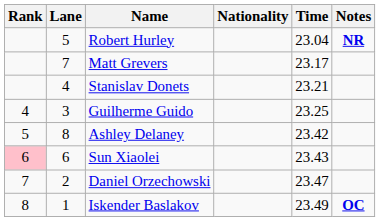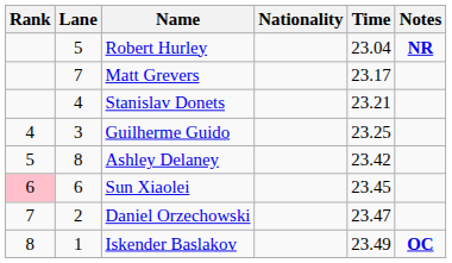 <table class="wikitable sortable" style="text-align:center">
 <tr>
 <th>Rank</th>
 <th>Lane</th>
 <th>Name</th>
 <th>Nationality</th>
 <th>Time</th>
 <th>Notes</th>
 </tr>
 <tr>
 <td></td>
 <td>5</td>
 <td align=left><a href='#'>Robert Hurley</a></td>
 <td align=left></td>
 <td>23.04</td>
 <td><strong><a href='#'>NR</a></strong></td>
 </tr>
 <tr>
 <td></td>
 <td>7</td>
 <td align=left><a href='#'>Matt Grevers</a></td>
 <td align=left></td>
 <td>23.17</td>
 <td></td>
 </tr>
 <tr>
 <td></td>
 <td>4</td>
 <td align=left><a href='#'>Stanislav Donets</a></td>
 <td align=left></td>
 <td>23.21</td>
 <td></td>
 </tr>
 <tr>
 <td>4</td>
 <td>3</td>
 <td align=left><a href='#'>Guilherme Guido</a></td>
 <td align=left></td>
 <td>23.25</td>
 <td></td>
 </tr>
 <tr>
 <td>5</td>
 <td>8</td>
 <td align=left><a href='#'>Ashley Delaney</a></td>
 <td align=left></td>
 <td>23.42</td>
 <td></td>
 </tr>
 <tr>
 <td style="background: pink;">6</td>
 <td>6</td>
 <td align=left><a href='#'>Sun Xiaolei</a></td>
 <td align=left></td>
-<td>23.43</td>
+<td>23.45</td>
 <td></td>
 </tr>
 <tr>
 <td>7</td>
 <td>2</td>
 <td align=left><a href='#'>Daniel Orzechowski</a></td>
 <td align=left></td>
 <td>23.47</td>
 <td></td>
 </tr>
 <tr>
 <td>8</td>
 <td>1</td>
 <td align=left><a href='#'>Iskender Baslakov</a></td>
 <td align=left></td>
 <td>23.49</td>
 <td><strong><a href='#'>OC</a></strong></td>
 </tr>
 </table>
